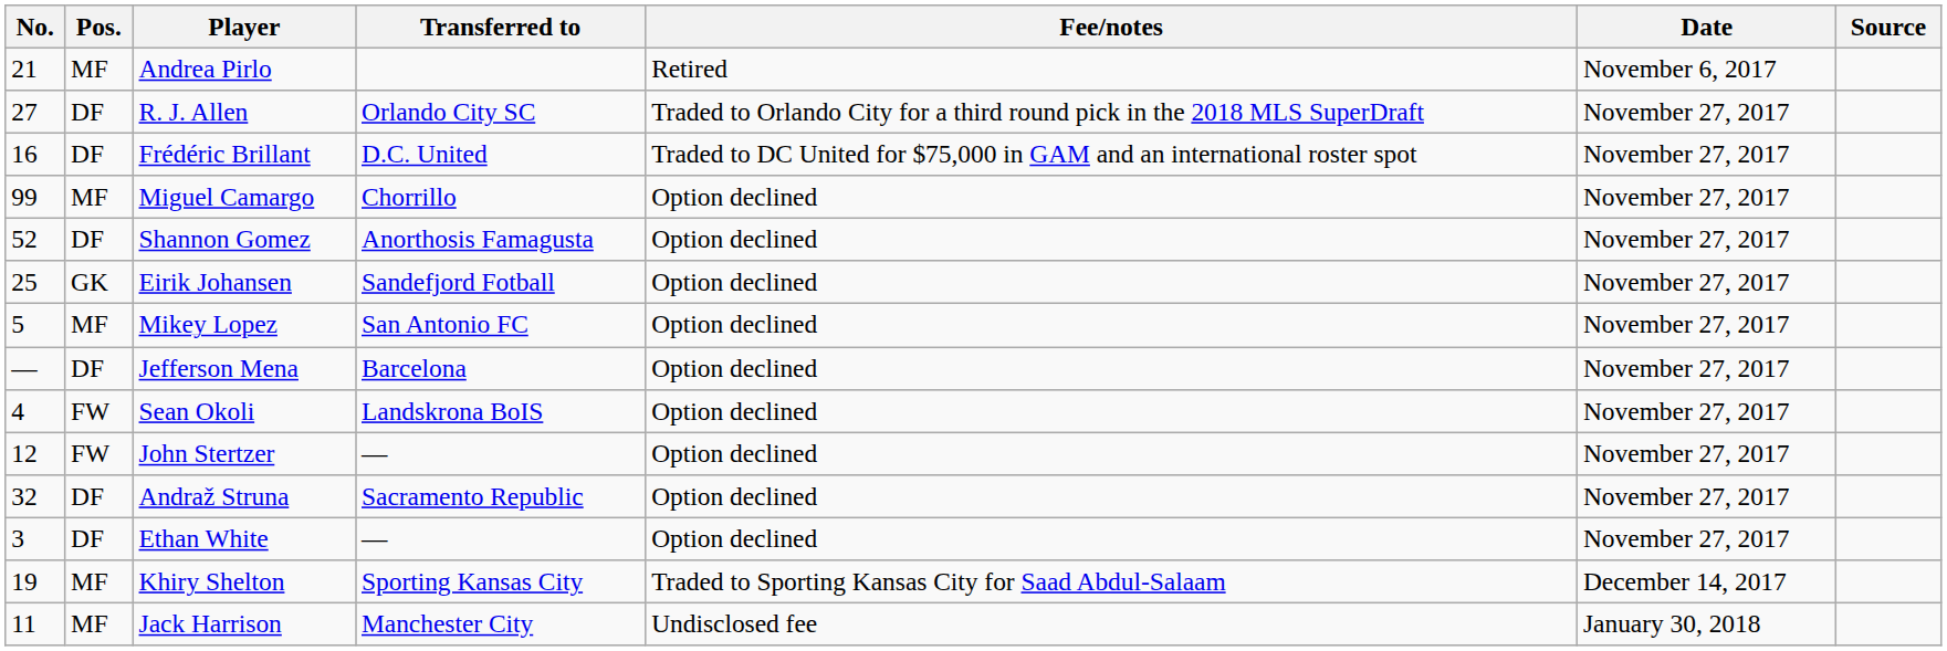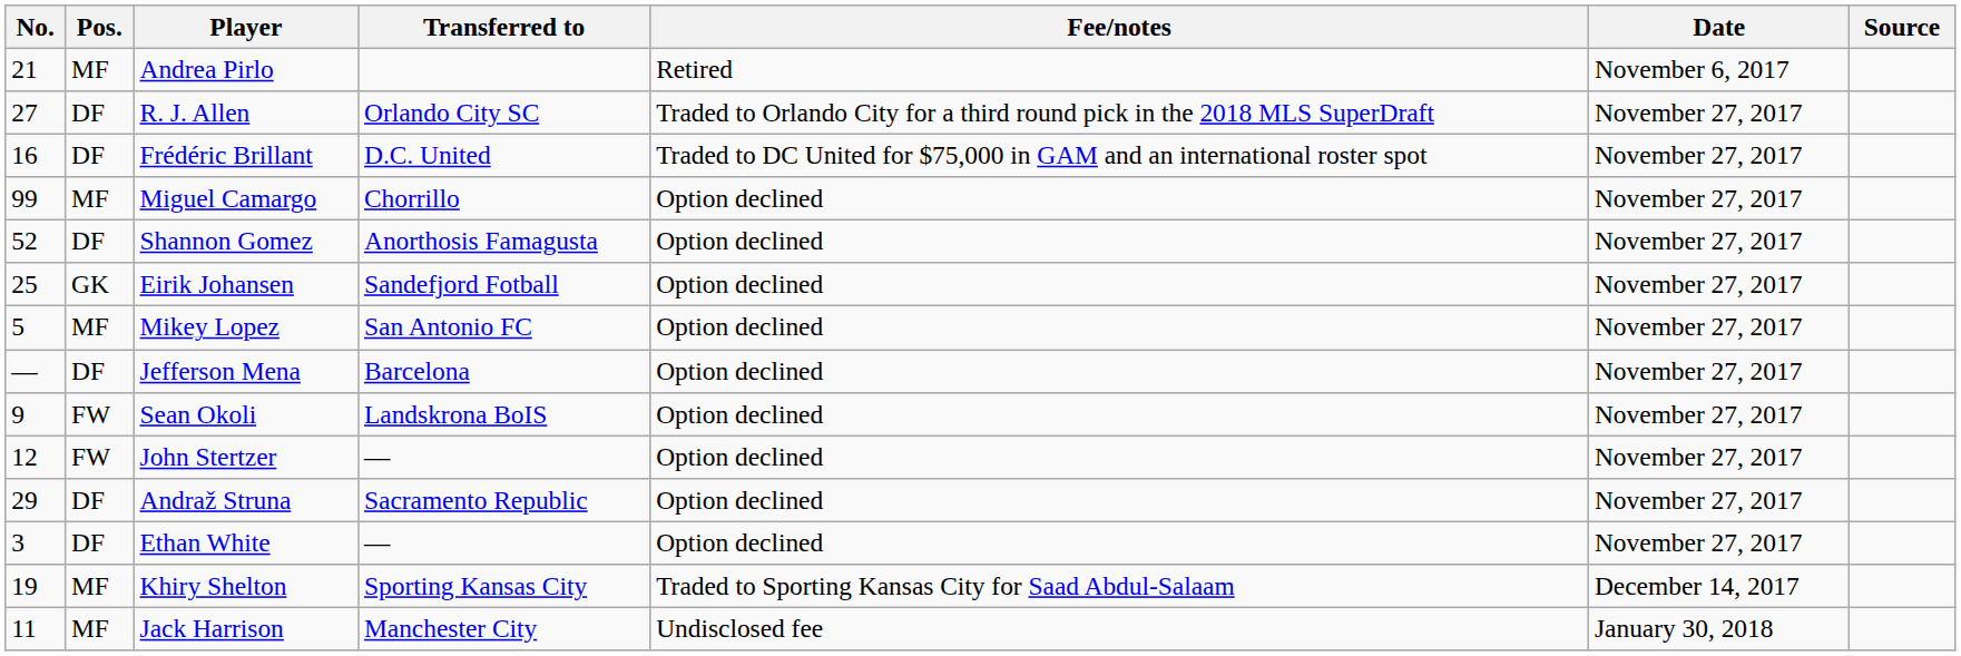 <table class="wikitable sortable" style="width:90%; text-align:center; font-size:95%; text-align:left;">
 <tr>
 <th><strong>No.</strong></th>
 <th><strong>Pos.</strong></th>
 <th><strong>Player</strong></th>
 <th><strong>Transferred to</strong></th>
 <th><strong>Fee/notes</strong></th>
 <th><strong>Date</strong></th>
 <th><strong>Source</strong></th>
 </tr>
 <tr>
 <td>21</td>
 <td>MF</td>
 <td> <a href='#'>Andrea Pirlo</a></td>
 <td></td>
 <td>Retired</td>
 <td>November 6, 2017</td>
 <td></td>
 </tr>
 <tr>
 <td>27</td>
 <td>DF</td>
 <td> <a href='#'>R. J. Allen</a></td>
 <td> <a href='#'>Orlando City SC</a></td>
 <td>Traded to Orlando City for a third round pick in the <a href='#'>2018 MLS SuperDraft</a></td>
 <td>November 27, 2017</td>
 <td></td>
 </tr>
 <tr>
 <td>16</td>
 <td>DF</td>
 <td> <a href='#'>Frédéric Brillant</a></td>
 <td> <a href='#'>D.C. United</a></td>
 <td>Traded to DC United for $75,000 in <a href='#'>GAM</a> and an international roster spot</td>
 <td>November 27, 2017</td>
 <td></td>
 </tr>
 <tr>
 <td>99</td>
 <td>MF</td>
 <td> <a href='#'>Miguel Camargo</a></td>
 <td> <a href='#'>Chorrillo</a></td>
 <td>Option declined</td>
 <td>November 27, 2017</td>
 <td></td>
 </tr>
 <tr>
 <td>52</td>
 <td>DF</td>
 <td> <a href='#'>Shannon Gomez</a></td>
 <td> <a href='#'>Anorthosis Famagusta</a></td>
 <td>Option declined</td>
 <td>November 27, 2017</td>
 <td></td>
 </tr>
 <tr>
 <td>25</td>
 <td>GK</td>
 <td> <a href='#'>Eirik Johansen</a></td>
 <td> <a href='#'>Sandefjord Fotball</a></td>
 <td>Option declined</td>
 <td>November 27, 2017</td>
 <td></td>
 </tr>
 <tr>
 <td>5</td>
 <td>MF</td>
 <td> <a href='#'>Mikey Lopez</a></td>
 <td> <a href='#'>San Antonio FC</a></td>
 <td>Option declined</td>
 <td>November 27, 2017</td>
 <td></td>
 </tr>
 <tr>
 <td>—</td>
 <td>DF</td>
 <td> <a href='#'>Jefferson Mena</a></td>
 <td> <a href='#'>Barcelona</a></td>
 <td>Option declined</td>
 <td>November 27, 2017</td>
 <td></td>
 </tr>
 <tr>
-<td>4</td>
+<td>9</td>
 <td>FW</td>
 <td> <a href='#'>Sean Okoli</a></td>
 <td> <a href='#'>Landskrona BoIS</a></td>
 <td>Option declined</td>
 <td>November 27, 2017</td>
 <td></td>
 </tr>
 <tr>
 <td>12</td>
 <td>FW</td>
 <td> <a href='#'>John Stertzer</a></td>
 <td>—</td>
 <td>Option declined</td>
 <td>November 27, 2017</td>
 <td></td>
 </tr>
 <tr>
-<td>32</td>
+<td>29</td>
 <td>DF</td>
 <td> <a href='#'>Andraž Struna</a></td>
 <td> <a href='#'>Sacramento Republic</a></td>
 <td>Option declined</td>
 <td>November 27, 2017</td>
 <td></td>
 </tr>
 <tr>
 <td>3</td>
 <td>DF</td>
 <td> <a href='#'>Ethan White</a></td>
 <td>—</td>
 <td>Option declined</td>
 <td>November 27, 2017</td>
 <td></td>
 </tr>
 <tr>
 <td>19</td>
 <td>MF</td>
 <td> <a href='#'>Khiry Shelton</a></td>
 <td> <a href='#'>Sporting Kansas City</a></td>
 <td>Traded to Sporting Kansas City for <a href='#'>Saad Abdul-Salaam</a></td>
 <td>December 14, 2017</td>
 <td></td>
 </tr>
 <tr>
 <td>11</td>
 <td>MF</td>
 <td> <a href='#'>Jack Harrison</a></td>
 <td> <a href='#'>Manchester City</a></td>
 <td>Undisclosed fee</td>
 <td>January 30, 2018</td>
 <td></td>
 </tr>
 </table>
